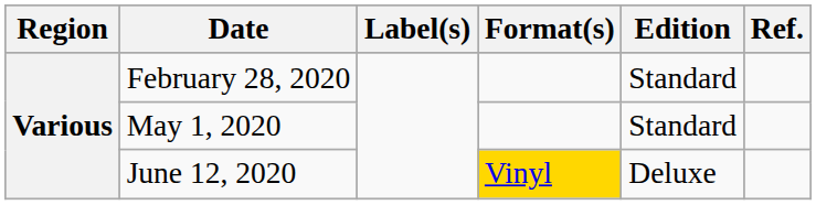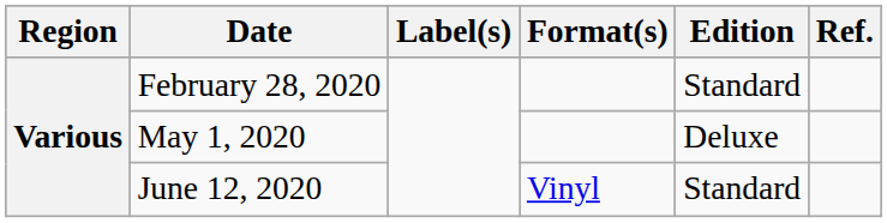 <table class="wikitable plainrowheaders">
 <tr>
 <th scope="col">Region</th>
 <th scope="col">Date</th>
 <th scope="col">Label(s)</th>
 <th scope="col">Format(s)</th>
 <th scope="col">Edition</th>
 <th scope="col">Ref.</th>
 </tr>
 <tr>
 <th scope="row" rowspan="3">Various</th>
 <td>February 28, 2020</td>
 <td rowspan="3"></td>
 <td></td>
 <td>Standard</td>
 <td></td>
 </tr>
 <tr>
 <td>May 1, 2020</td>
 <td></td>
-<td>Standard</td>
+<td>Deluxe</td>
 <td></td>
 </tr>
 <tr>
 <td>June 12, 2020</td>
-<td style="background: gold;"><a href='#'>Vinyl</a></td>
-<td>Deluxe</td>
+<td><a href='#'>Vinyl</a></td>
+<td>Standard</td>
 <td></td>
 </tr>
 </table>
